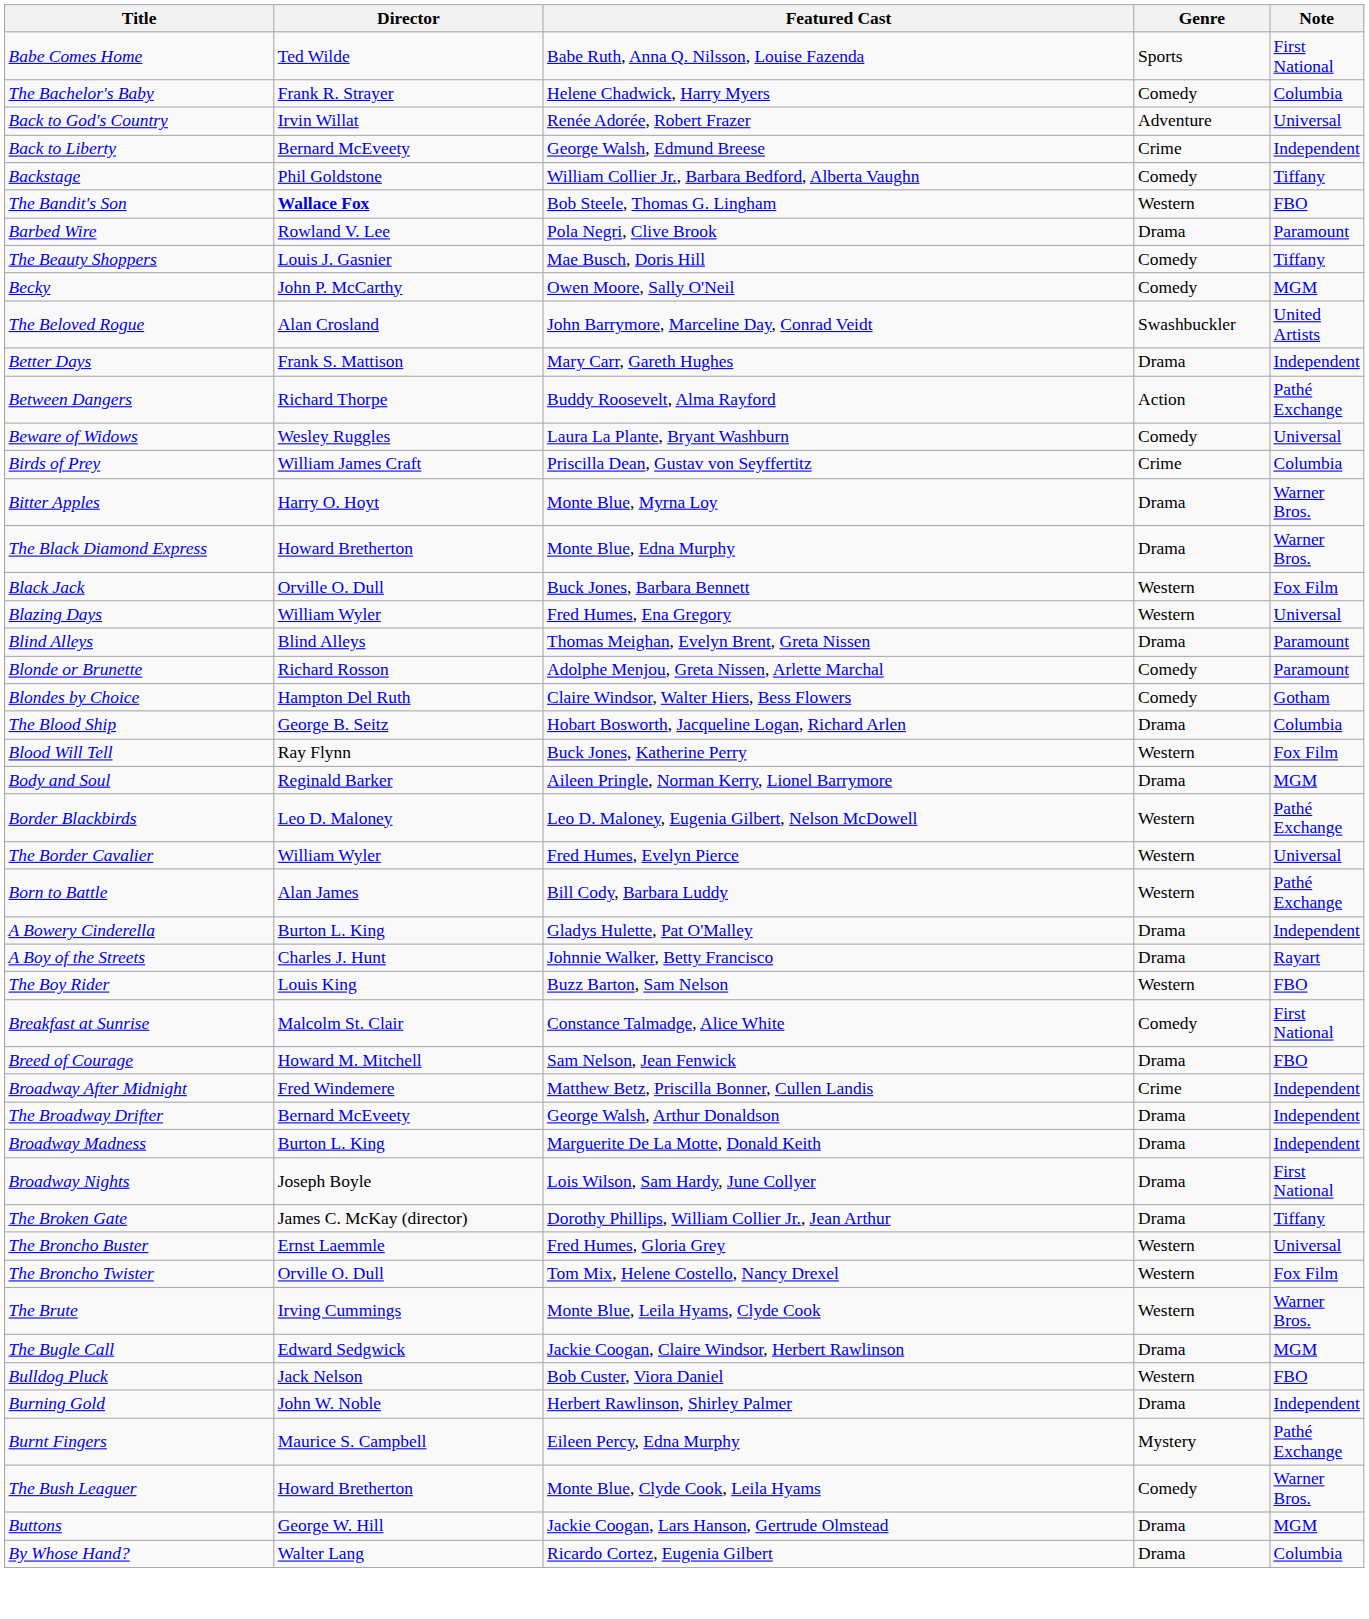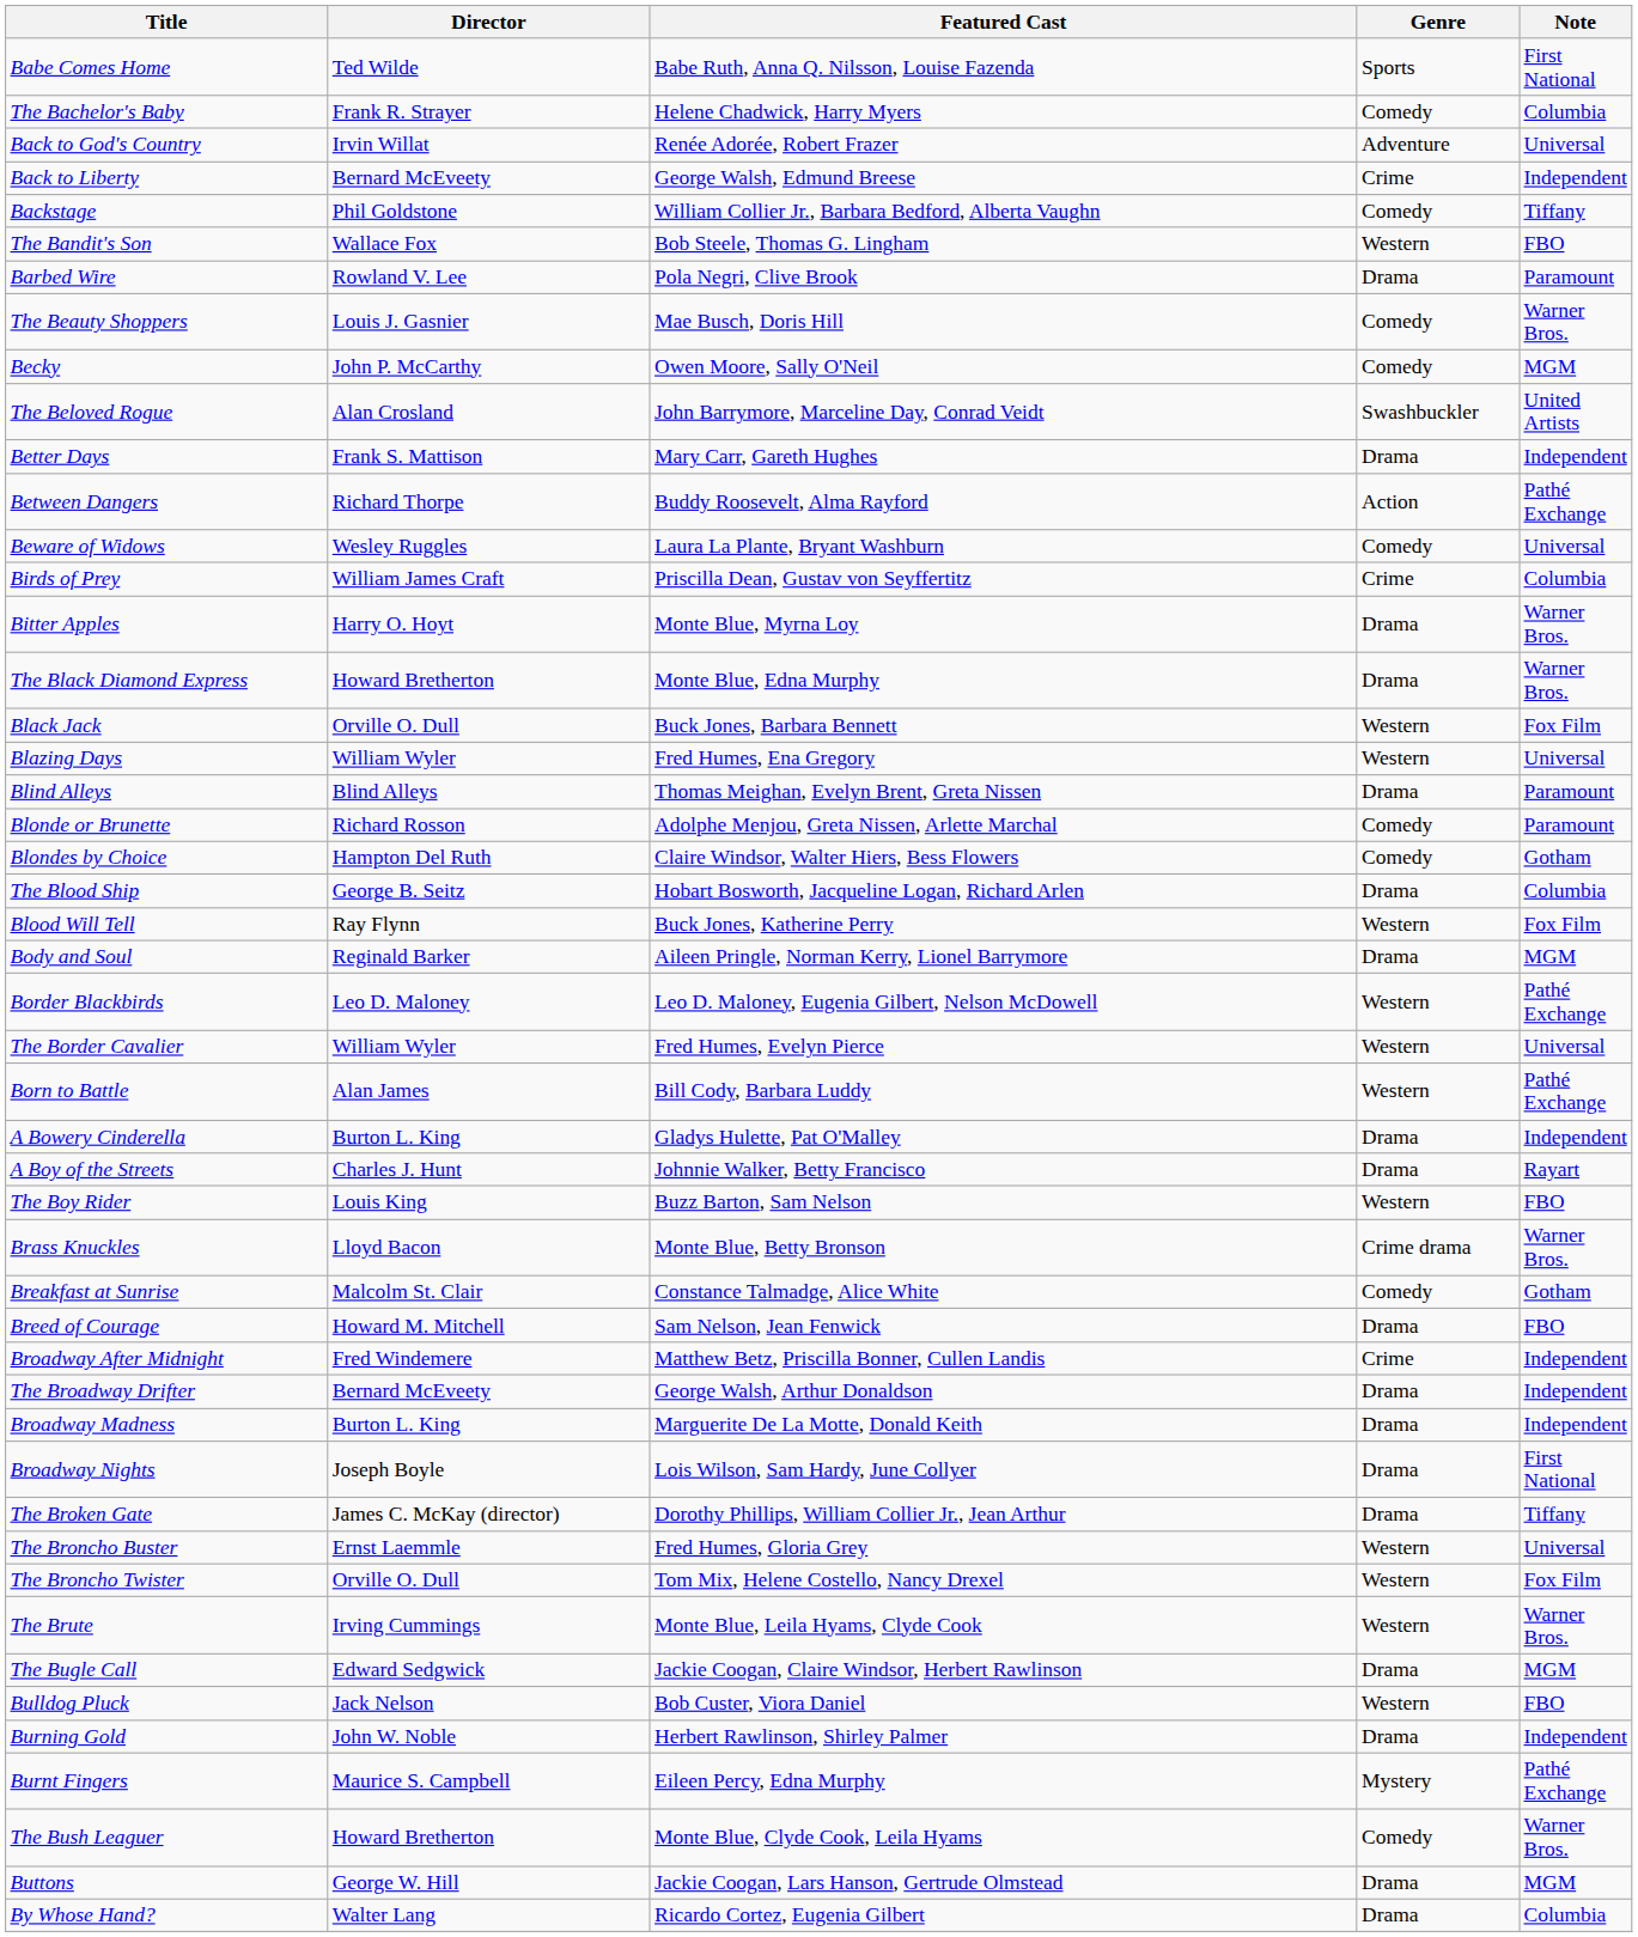 <table class="wikitable">
 <tr>
 <th style="width:20%;">Title</th>
 <th style="width:20%;">Director</th>
 <th style="width:44%;">Featured Cast</th>
 <th style="width:10%;">Genre</th>
 <th style="width:10%;">Note</th>
 </tr>
 <tr>
 <td><em><a href='#'>Babe Comes Home</a></em></td>
 <td><a href='#'>Ted Wilde</a></td>
 <td><a href='#'>Babe Ruth</a>, <a href='#'>Anna Q. Nilsson</a>, <a href='#'>Louise Fazenda</a></td>
 <td>Sports</td>
 <td><a href='#'>First National</a></td>
 </tr>
 <tr>
 <td><em><a href='#'>The Bachelor's Baby</a></em></td>
 <td><a href='#'>Frank R. Strayer</a></td>
 <td><a href='#'>Helene Chadwick</a>, <a href='#'>Harry Myers</a></td>
 <td>Comedy</td>
 <td><a href='#'>Columbia</a></td>
 </tr>
 <tr>
 <td><em><a href='#'>Back to God's Country</a></em></td>
 <td><a href='#'>Irvin Willat</a></td>
 <td><a href='#'>Renée Adorée</a>, <a href='#'>Robert Frazer</a></td>
 <td>Adventure</td>
 <td><a href='#'>Universal</a></td>
 </tr>
 <tr>
 <td><em><a href='#'>Back to Liberty</a></em></td>
 <td><a href='#'>Bernard McEveety</a></td>
 <td><a href='#'>George Walsh</a>, <a href='#'>Edmund Breese</a></td>
 <td>Crime</td>
 <td><a href='#'>Independent</a></td>
 </tr>
 <tr>
 <td><em><a href='#'>Backstage</a></em></td>
 <td><a href='#'>Phil Goldstone</a></td>
 <td><a href='#'>William Collier Jr.</a>, <a href='#'>Barbara Bedford</a>, <a href='#'>Alberta Vaughn</a></td>
 <td>Comedy</td>
 <td><a href='#'>Tiffany</a></td>
 </tr>
 <tr>
 <td><em><a href='#'>The Bandit's Son</a></em></td>
-<td><strong><a href='#'>Wallace Fox</a></strong></td>
+<td><a href='#'>Wallace Fox</a></td>
 <td><a href='#'>Bob Steele</a>, <a href='#'>Thomas G. Lingham</a></td>
 <td>Western</td>
 <td><a href='#'>FBO</a></td>
 </tr>
 <tr>
 <td><em><a href='#'>Barbed Wire</a></em></td>
 <td><a href='#'>Rowland V. Lee</a></td>
 <td><a href='#'>Pola Negri</a>, <a href='#'>Clive Brook</a></td>
 <td>Drama</td>
 <td><a href='#'>Paramount</a></td>
 </tr>
 <tr>
 <td><em><a href='#'>The Beauty Shoppers</a></em></td>
 <td><a href='#'>Louis J. Gasnier</a></td>
 <td><a href='#'>Mae Busch</a>, <a href='#'>Doris Hill</a></td>
 <td>Comedy</td>
-<td><a href='#'>Tiffany</a></td>
+<td><a href='#'>Warner Bros.</a></td>
 </tr>
 <tr>
 <td><em><a href='#'>Becky</a></em></td>
 <td><a href='#'>John P. McCarthy</a></td>
 <td><a href='#'>Owen Moore</a>, <a href='#'>Sally O'Neil</a></td>
 <td>Comedy</td>
 <td><a href='#'>MGM</a></td>
 </tr>
 <tr>
 <td><em><a href='#'>The Beloved Rogue</a></em></td>
 <td><a href='#'>Alan Crosland</a></td>
 <td><a href='#'>John Barrymore</a>, <a href='#'>Marceline Day</a>, <a href='#'>Conrad Veidt</a></td>
 <td>Swashbuckler</td>
 <td><a href='#'>United Artists</a></td>
 </tr>
 <tr>
 <td><em><a href='#'>Better Days</a></em></td>
 <td><a href='#'>Frank S. Mattison</a></td>
 <td><a href='#'>Mary Carr</a>, <a href='#'>Gareth Hughes</a></td>
 <td>Drama</td>
 <td><a href='#'>Independent</a></td>
 </tr>
 <tr>
 <td><em><a href='#'>Between Dangers</a></em></td>
 <td><a href='#'>Richard Thorpe</a></td>
 <td><a href='#'>Buddy Roosevelt</a>, <a href='#'>Alma Rayford</a></td>
 <td>Action</td>
 <td><a href='#'>Pathé Exchange</a></td>
 </tr>
 <tr>
 <td><em><a href='#'>Beware of Widows</a></em></td>
 <td><a href='#'>Wesley Ruggles</a></td>
 <td><a href='#'>Laura La Plante</a>, <a href='#'>Bryant Washburn</a></td>
 <td>Comedy</td>
 <td><a href='#'>Universal</a></td>
 </tr>
 <tr>
 <td><em><a href='#'>Birds of Prey</a></em></td>
 <td><a href='#'>William James Craft</a></td>
 <td><a href='#'>Priscilla Dean</a>, <a href='#'>Gustav von Seyffertitz</a></td>
 <td>Crime</td>
 <td><a href='#'>Columbia</a></td>
 </tr>
 <tr>
 <td><em><a href='#'>Bitter Apples</a></em></td>
 <td><a href='#'>Harry O. Hoyt</a></td>
 <td><a href='#'>Monte Blue</a>, <a href='#'>Myrna Loy</a></td>
 <td>Drama</td>
 <td><a href='#'>Warner Bros.</a></td>
 </tr>
 <tr>
 <td><em><a href='#'>The Black Diamond Express</a></em></td>
 <td><a href='#'>Howard Bretherton</a></td>
 <td><a href='#'>Monte Blue</a>, <a href='#'>Edna Murphy</a></td>
 <td>Drama</td>
 <td><a href='#'>Warner Bros.</a></td>
 </tr>
 <tr>
 <td><em><a href='#'>Black Jack</a></em></td>
 <td><a href='#'>Orville O. Dull</a></td>
 <td><a href='#'>Buck Jones</a>, <a href='#'>Barbara Bennett</a></td>
 <td>Western</td>
 <td><a href='#'>Fox Film</a></td>
 </tr>
 <tr>
 <td><em><a href='#'>Blazing Days</a></em></td>
 <td><a href='#'>William Wyler</a></td>
 <td><a href='#'>Fred Humes</a>, <a href='#'>Ena Gregory</a></td>
 <td>Western</td>
 <td><a href='#'>Universal</a></td>
 </tr>
 <tr>
 <td><em><a href='#'>Blind Alleys</a></em></td>
 <td><a href='#'>Blind Alleys</a></td>
 <td><a href='#'>Thomas Meighan</a>, <a href='#'>Evelyn Brent</a>, <a href='#'>Greta Nissen</a></td>
 <td>Drama</td>
 <td><a href='#'>Paramount</a></td>
 </tr>
 <tr>
 <td><em><a href='#'>Blonde or Brunette</a></em></td>
 <td><a href='#'>Richard Rosson</a></td>
 <td><a href='#'>Adolphe Menjou</a>, <a href='#'>Greta Nissen</a>, <a href='#'>Arlette Marchal</a></td>
 <td>Comedy</td>
 <td><a href='#'>Paramount</a></td>
 </tr>
 <tr>
 <td><em><a href='#'>Blondes by Choice</a></em></td>
 <td><a href='#'>Hampton Del Ruth</a></td>
 <td><a href='#'>Claire Windsor</a>, <a href='#'>Walter Hiers</a>, <a href='#'>Bess Flowers</a></td>
 <td>Comedy</td>
 <td><a href='#'>Gotham</a></td>
 </tr>
 <tr>
 <td><em><a href='#'>The Blood Ship</a></em></td>
 <td><a href='#'>George B. Seitz</a></td>
 <td><a href='#'>Hobart Bosworth</a>, <a href='#'>Jacqueline Logan</a>, <a href='#'>Richard Arlen</a></td>
 <td>Drama</td>
 <td><a href='#'>Columbia</a></td>
 </tr>
 <tr>
 <td><em><a href='#'>Blood Will Tell</a></em></td>
 <td>Ray Flynn</td>
 <td><a href='#'>Buck Jones</a>, <a href='#'>Katherine Perry</a></td>
 <td>Western</td>
 <td><a href='#'>Fox Film</a></td>
 </tr>
 <tr>
 <td><em><a href='#'>Body and Soul</a></em></td>
 <td><a href='#'>Reginald Barker</a></td>
 <td><a href='#'>Aileen Pringle</a>, <a href='#'>Norman Kerry</a>, <a href='#'>Lionel Barrymore</a></td>
 <td>Drama</td>
 <td><a href='#'>MGM</a></td>
 </tr>
 <tr>
 <td><em><a href='#'>Border Blackbirds</a></em></td>
 <td><a href='#'>Leo D. Maloney</a></td>
 <td><a href='#'>Leo D. Maloney</a>, <a href='#'>Eugenia Gilbert</a>, <a href='#'>Nelson McDowell</a></td>
 <td>Western</td>
 <td><a href='#'>Pathé Exchange</a></td>
 </tr>
 <tr>
 <td><em><a href='#'>The Border Cavalier</a></em></td>
 <td><a href='#'>William Wyler</a></td>
 <td><a href='#'>Fred Humes</a>, <a href='#'>Evelyn Pierce</a></td>
 <td>Western</td>
 <td><a href='#'>Universal</a></td>
 </tr>
 <tr>
 <td><em><a href='#'>Born to Battle</a></em></td>
 <td><a href='#'>Alan James</a></td>
 <td><a href='#'>Bill Cody</a>, <a href='#'>Barbara Luddy</a></td>
 <td>Western</td>
 <td><a href='#'>Pathé Exchange</a></td>
 </tr>
 <tr>
 <td><em><a href='#'>A Bowery Cinderella</a></em></td>
 <td><a href='#'>Burton L. King</a></td>
 <td><a href='#'>Gladys Hulette</a>, <a href='#'>Pat O'Malley</a></td>
 <td>Drama</td>
 <td><a href='#'>Independent</a></td>
 </tr>
 <tr>
 <td><em><a href='#'>A Boy of the Streets</a></em></td>
 <td><a href='#'>Charles J. Hunt</a></td>
 <td><a href='#'>Johnnie Walker</a>, <a href='#'>Betty Francisco</a></td>
 <td>Drama</td>
 <td><a href='#'>Rayart</a></td>
 </tr>
 <tr>
 <td><em><a href='#'>The Boy Rider</a></em></td>
 <td><a href='#'>Louis King</a></td>
 <td><a href='#'>Buzz Barton</a>, <a href='#'>Sam Nelson</a></td>
 <td>Western</td>
 <td><a href='#'>FBO</a></td>
 </tr>
 <tr>
+<td><em><a href='#'>Brass Knuckles</a></em></td>
+<td><a href='#'>Lloyd Bacon</a></td>
+<td><a href='#'>Monte Blue</a>, <a href='#'>Betty Bronson</a></td>
+<td>Crime drama</td>
+<td><a href='#'>Warner Bros.</a></td>
+</tr>
+<tr>
 <td><em><a href='#'>Breakfast at Sunrise</a></em></td>
 <td><a href='#'>Malcolm St. Clair</a></td>
 <td><a href='#'>Constance Talmadge</a>, <a href='#'>Alice White</a></td>
 <td>Comedy</td>
-<td><a href='#'>First National</a></td>
+<td><a href='#'>Gotham</a></td>
 </tr>
 <tr>
 <td><em><a href='#'>Breed of Courage</a></em></td>
 <td><a href='#'>Howard M. Mitchell</a></td>
 <td><a href='#'>Sam Nelson</a>, <a href='#'>Jean Fenwick</a></td>
 <td>Drama</td>
 <td><a href='#'>FBO</a></td>
 </tr>
 <tr>
 <td><em><a href='#'>Broadway After Midnight</a></em></td>
 <td><a href='#'>Fred Windemere</a></td>
 <td><a href='#'>Matthew Betz</a>, <a href='#'>Priscilla Bonner</a>, <a href='#'>Cullen Landis</a></td>
 <td>Crime</td>
 <td><a href='#'>Independent</a></td>
 </tr>
 <tr>
 <td><em><a href='#'>The Broadway Drifter</a></em></td>
 <td><a href='#'>Bernard McEveety</a></td>
 <td><a href='#'>George Walsh</a>, <a href='#'>Arthur Donaldson</a></td>
 <td>Drama</td>
 <td><a href='#'>Independent</a></td>
 </tr>
 <tr>
 <td><em><a href='#'>Broadway Madness</a></em></td>
 <td><a href='#'>Burton L. King</a></td>
 <td><a href='#'>Marguerite De La Motte</a>, <a href='#'>Donald Keith</a></td>
 <td>Drama</td>
 <td><a href='#'>Independent</a></td>
 </tr>
 <tr>
 <td><em><a href='#'>Broadway Nights</a></em></td>
 <td>Joseph Boyle</td>
 <td><a href='#'>Lois Wilson</a>, <a href='#'>Sam Hardy</a>, <a href='#'>June Collyer</a></td>
 <td>Drama</td>
 <td><a href='#'>First National</a></td>
 </tr>
 <tr>
 <td><em><a href='#'>The Broken Gate</a></em></td>
 <td>James C. McKay (director)</td>
 <td><a href='#'>Dorothy Phillips</a>, <a href='#'>William Collier Jr.</a>, <a href='#'>Jean Arthur</a></td>
 <td>Drama</td>
 <td><a href='#'>Tiffany</a></td>
 </tr>
 <tr>
 <td><em><a href='#'>The Broncho Buster</a></em></td>
 <td><a href='#'>Ernst Laemmle</a></td>
 <td><a href='#'>Fred Humes</a>, <a href='#'>Gloria Grey</a></td>
 <td>Western</td>
 <td><a href='#'>Universal</a></td>
 </tr>
 <tr>
 <td><em><a href='#'>The Broncho Twister</a></em></td>
 <td><a href='#'>Orville O. Dull</a></td>
 <td><a href='#'>Tom Mix</a>, <a href='#'>Helene Costello</a>, <a href='#'>Nancy Drexel</a></td>
 <td>Western</td>
 <td><a href='#'>Fox Film</a></td>
 </tr>
 <tr>
 <td><em><a href='#'>The Brute</a></em></td>
 <td><a href='#'>Irving Cummings</a></td>
 <td><a href='#'>Monte Blue</a>, <a href='#'>Leila Hyams</a>, <a href='#'>Clyde Cook</a></td>
 <td>Western</td>
 <td><a href='#'>Warner Bros.</a></td>
 </tr>
 <tr>
 <td><em><a href='#'>The Bugle Call</a></em></td>
 <td><a href='#'>Edward Sedgwick</a></td>
 <td><a href='#'>Jackie Coogan</a>, <a href='#'>Claire Windsor</a>, <a href='#'>Herbert Rawlinson</a></td>
 <td>Drama</td>
 <td><a href='#'>MGM</a></td>
 </tr>
 <tr>
 <td><em><a href='#'>Bulldog Pluck</a></em></td>
 <td><a href='#'>Jack Nelson</a></td>
 <td><a href='#'>Bob Custer</a>, <a href='#'>Viora Daniel</a></td>
 <td>Western</td>
 <td><a href='#'>FBO</a></td>
 </tr>
 <tr>
 <td><em><a href='#'>Burning Gold</a></em></td>
 <td><a href='#'>John W. Noble</a></td>
 <td><a href='#'>Herbert Rawlinson</a>, <a href='#'>Shirley Palmer</a></td>
 <td>Drama</td>
 <td><a href='#'>Independent</a></td>
 </tr>
 <tr>
 <td><em><a href='#'>Burnt Fingers</a></em></td>
 <td><a href='#'>Maurice S. Campbell</a></td>
 <td><a href='#'>Eileen Percy</a>, <a href='#'>Edna Murphy</a></td>
 <td>Mystery</td>
 <td><a href='#'>Pathé Exchange</a></td>
 </tr>
 <tr>
 <td><em><a href='#'>The Bush Leaguer</a></em></td>
 <td><a href='#'>Howard Bretherton</a></td>
 <td><a href='#'>Monte Blue</a>, <a href='#'>Clyde Cook</a>, <a href='#'>Leila Hyams</a></td>
 <td>Comedy</td>
 <td><a href='#'>Warner Bros.</a></td>
 </tr>
 <tr>
 <td><em><a href='#'>Buttons</a></em></td>
 <td><a href='#'>George W. Hill</a></td>
 <td><a href='#'>Jackie Coogan</a>, <a href='#'>Lars Hanson</a>, <a href='#'>Gertrude Olmstead</a></td>
 <td>Drama</td>
 <td><a href='#'>MGM</a></td>
 </tr>
 <tr>
 <td><em><a href='#'>By Whose Hand?</a></em></td>
 <td><a href='#'>Walter Lang</a></td>
 <td><a href='#'>Ricardo Cortez</a>, <a href='#'>Eugenia Gilbert</a></td>
 <td>Drama</td>
 <td><a href='#'>Columbia</a></td>
 </tr>
 <tr>
 </tr>
 </table>
